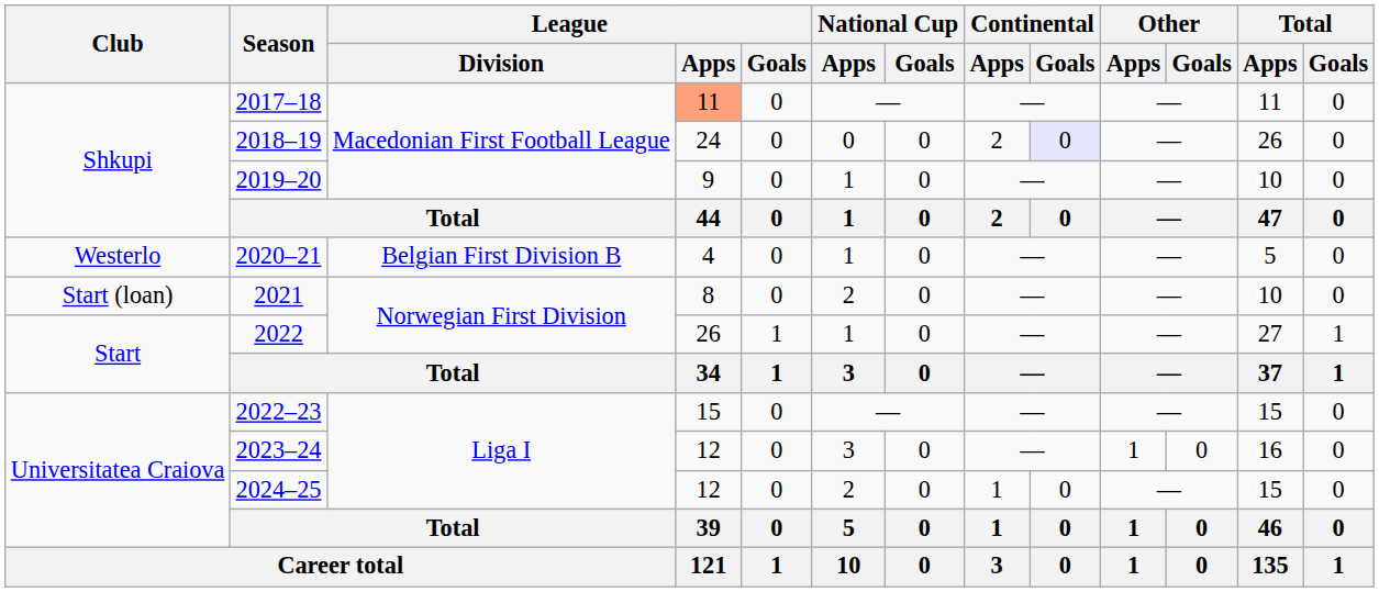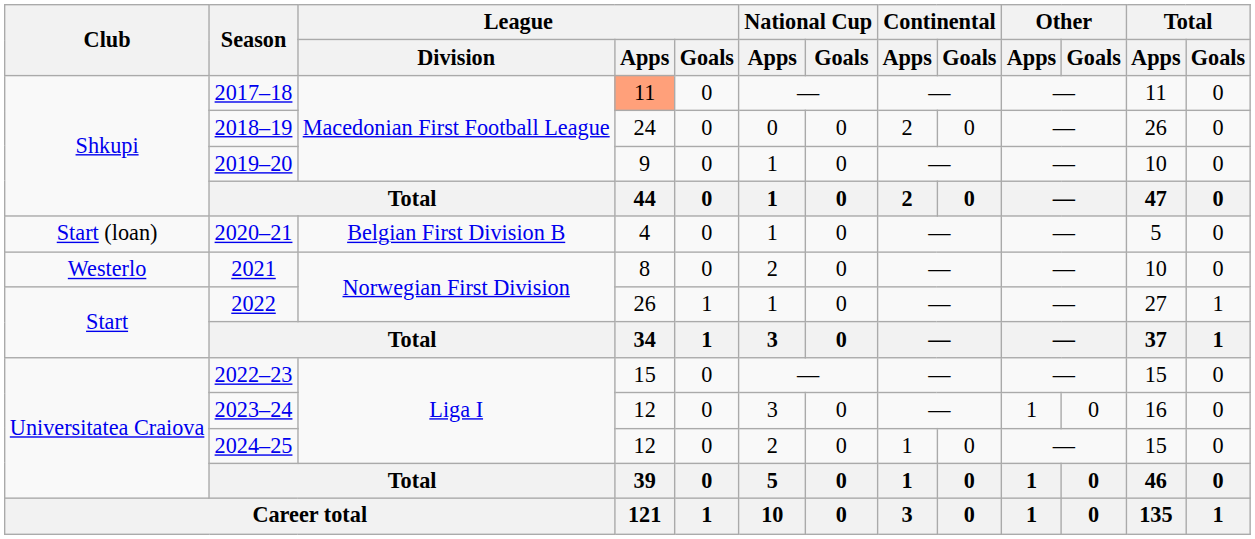 <table class="wikitable" style="text-align: center">
 <tr>
 <th rowspan="2">Club</th>
 <th rowspan="2">Season</th>
 <th colspan="3">League</th>
 <th colspan="2">National Cup</th>
 <th colspan="2">Continental</th>
 <th colspan="2">Other</th>
 <th colspan="2">Total</th>
 </tr>
 <tr>
 <th>Division</th>
 <th>Apps</th>
 <th>Goals</th>
 <th>Apps</th>
 <th>Goals</th>
 <th>Apps</th>
 <th>Goals</th>
 <th>Apps</th>
 <th>Goals</th>
 <th>Apps</th>
 <th>Goals</th>
 </tr>
 <tr>
 <td rowspan="4"><a href='#'>Shkupi</a></td>
 <td><a href='#'>2017–18</a></td>
 <td rowspan="3"><a href='#'>Macedonian First Football League</a></td>
 <td style="background: lightsalmon;">11</td>
 <td>0</td>
 <td colspan="2">—</td>
 <td colspan="2">—</td>
 <td colspan="2">—</td>
 <td>11</td>
 <td>0</td>
 </tr>
 <tr>
 <td><a href='#'>2018–19</a></td>
 <td>24</td>
 <td>0</td>
 <td>0</td>
 <td>0</td>
 <td>2</td>
-<td style="background: lavender;">0</td>
+<td>0</td>
 <td colspan="2">—</td>
 <td>26</td>
 <td>0</td>
 </tr>
 <tr>
 <td><a href='#'>2019–20</a></td>
 <td>9</td>
 <td>0</td>
 <td>1</td>
 <td>0</td>
 <td colspan="2">—</td>
 <td colspan="2">—</td>
 <td>10</td>
 <td>0</td>
 </tr>
 <tr>
 <th colspan="2">Total</th>
 <th>44</th>
 <th>0</th>
 <th>1</th>
 <th>0</th>
 <th>2</th>
 <th>0</th>
 <th colspan="2">—</th>
 <th>47</th>
 <th>0</th>
 </tr>
 <tr>
-<td><a href='#'>Westerlo</a></td>
+<td><a href='#'>Start</a> (loan)</td>
 <td><a href='#'>2020–21</a></td>
 <td><a href='#'>Belgian First Division B</a></td>
 <td>4</td>
 <td>0</td>
 <td>1</td>
 <td>0</td>
 <td colspan="2">—</td>
 <td colspan="2">—</td>
 <td>5</td>
 <td>0</td>
 </tr>
 <tr>
-<td><a href='#'>Start</a> (loan)</td>
+<td><a href='#'>Westerlo</a></td>
 <td><a href='#'>2021</a></td>
 <td rowspan="2"><a href='#'>Norwegian First Division</a></td>
 <td>8</td>
 <td>0</td>
 <td>2</td>
 <td>0</td>
 <td colspan="2">—</td>
 <td colspan="2">—</td>
 <td>10</td>
 <td>0</td>
 </tr>
 <tr>
 <td rowspan="2"><a href='#'>Start</a></td>
 <td><a href='#'>2022</a></td>
 <td>26</td>
 <td>1</td>
 <td>1</td>
 <td>0</td>
 <td colspan="2">—</td>
 <td colspan="2">—</td>
 <td>27</td>
 <td>1</td>
 </tr>
 <tr>
 <th colspan="2">Total</th>
 <th>34</th>
 <th>1</th>
 <th>3</th>
 <th>0</th>
 <th colspan="2">—</th>
 <th colspan="2">—</th>
 <th>37</th>
 <th>1</th>
 </tr>
 <tr>
 <td rowspan="4"><a href='#'>Universitatea Craiova</a></td>
 <td><a href='#'>2022–23</a></td>
 <td rowspan="3"><a href='#'>Liga I</a></td>
 <td>15</td>
 <td>0</td>
 <td colspan="2">—</td>
 <td colspan="2">—</td>
 <td colspan="2">—</td>
 <td>15</td>
 <td>0</td>
 </tr>
 <tr>
 <td><a href='#'>2023–24</a></td>
 <td>12</td>
 <td>0</td>
 <td>3</td>
 <td>0</td>
 <td colspan="2">—</td>
 <td>1</td>
 <td>0</td>
 <td>16</td>
 <td>0</td>
 </tr>
 <tr>
 <td><a href='#'>2024–25</a></td>
 <td>12</td>
 <td>0</td>
 <td>2</td>
 <td>0</td>
 <td>1</td>
 <td>0</td>
 <td colspan="2">—</td>
 <td>15</td>
 <td>0</td>
 </tr>
 <tr>
 <th colspan="2">Total</th>
 <th>39</th>
 <th>0</th>
 <th>5</th>
 <th>0</th>
 <th>1</th>
 <th>0</th>
 <th>1</th>
 <th>0</th>
 <th>46</th>
 <th>0</th>
 </tr>
 <tr>
 <th colspan="3">Career total</th>
 <th>121</th>
 <th>1</th>
 <th>10</th>
 <th>0</th>
 <th>3</th>
 <th>0</th>
 <th>1</th>
 <th>0</th>
 <th>135</th>
 <th>1</th>
 </tr>
 </table>
